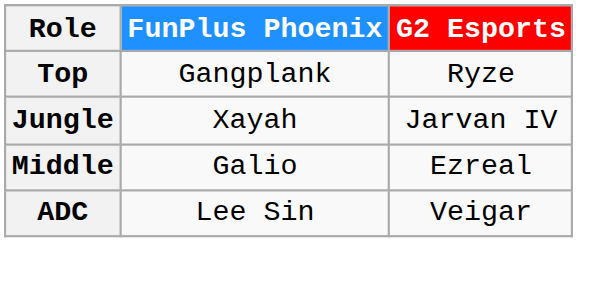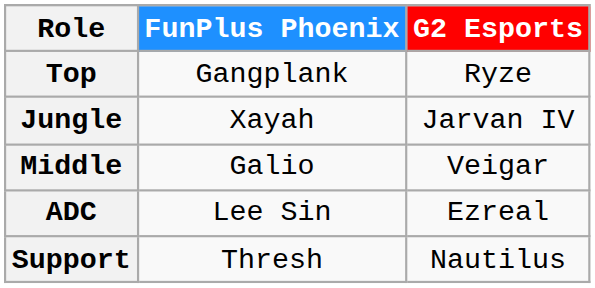 <table class="wikitable plainrowheaders" style="text-align:center;margin:0">
 <tr>
 </tr>
 <tr>
 <th>Role</th>
 <th style="background:DodgerBlue; color:white;">FunPlus Phoenix</th>
 <th style="background:Red; color:white;">G2 Esports</th>
 </tr>
 <tr>
 <th scope=row style="text-align:center">Top</th>
 <td>Gangplank</td>
 <td>Ryze</td>
 </tr>
 <tr>
 <th scope=row style="text-align:center">Jungle</th>
 <td>Xayah</td>
 <td>Jarvan IV</td>
 </tr>
 <tr>
 <th scope=row style="text-align:center">Middle</th>
 <td>Galio</td>
-<td>Ezreal</td>
+<td>Veigar</td>
 </tr>
 <tr>
 <th scope=row style="text-align:center">ADC</th>
 <td>Lee Sin</td>
-<td>Veigar</td>
+<td>Ezreal</td>
+</tr>
+<tr>
+<th scope=row style="text-align:center">Support</th>
+<td>Thresh</td>
+<td>Nautilus</td>
 </tr>
 </table>
